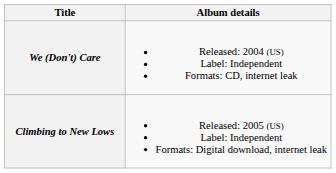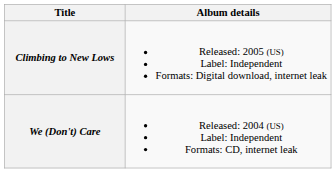 <table class="wikitable plainrowheaders" style="text-align:center;">
 <tr>
 <th scope="col" style="width:11em;">Title</th>
 <th scope="col" style="width:19em;">Album details</th>
 </tr>
 <tr>
+<th scope="row"><em>Climbing to New Lows</em></th>
+<td><br><ul><li>Released: 2005 <small>(US)</small></li><li>Label: Independent</li><li>Formats: Digital download, internet leak</li></ul></td>
+</tr>
+<tr>
 <th scope="row"><em>We (Don't) Care</em></th>
 <td><br><ul><li>Released: 2004 <small>(US)</small></li><li>Label: Independent</li><li>Formats: CD, internet leak</li></ul></td>
 </tr>
-<tr>
-<th scope="row"><em>Climbing to New Lows</em></th>
-<td><br><ul><li>Released: 2005 <small>(US)</small></li><li>Label: Independent</li><li>Formats: Digital download, internet leak</li></ul></td>
-</tr>
 </table>
